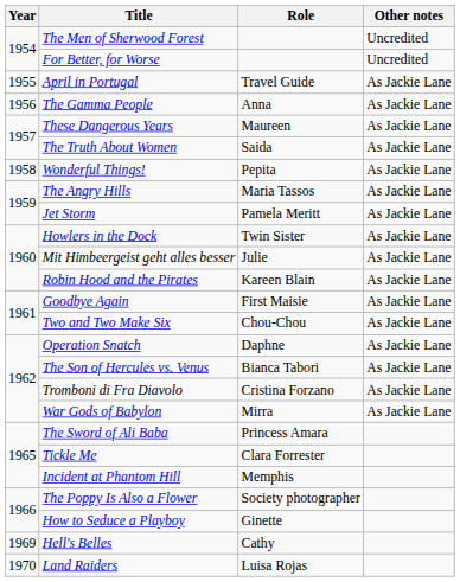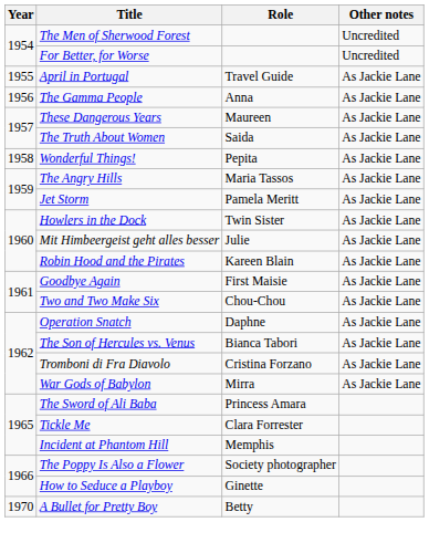 <table class="wikitable">
 <tr>
 <th>Year</th>
 <th>Title</th>
 <th>Role</th>
 <th>Other notes</th>
 </tr>
 <tr>
 <td rowspan=2>1954</td>
 <td><em><a href='#'>The Men of Sherwood Forest</a></em></td>
 <td></td>
 <td>Uncredited</td>
 </tr>
 <tr>
 <td><em><a href='#'>For Better, for Worse</a></em></td>
 <td></td>
 <td>Uncredited</td>
 </tr>
 <tr>
 <td>1955</td>
 <td><em><a href='#'>April in Portugal</a></em></td>
 <td>Travel Guide</td>
 <td>As Jackie Lane</td>
 </tr>
 <tr>
 <td>1956</td>
 <td><em><a href='#'>The Gamma People</a></em></td>
 <td>Anna</td>
 <td>As Jackie Lane</td>
 </tr>
 <tr>
 <td rowspan=2>1957</td>
 <td><em><a href='#'>These Dangerous Years</a></em></td>
 <td>Maureen</td>
 <td>As Jackie Lane</td>
 </tr>
 <tr>
 <td><em><a href='#'>The Truth About Women</a></em></td>
 <td>Saida</td>
 <td>As Jackie Lane</td>
 </tr>
 <tr>
 <td>1958</td>
 <td><em><a href='#'>Wonderful Things!</a></em></td>
 <td>Pepita</td>
 <td>As Jackie Lane</td>
 </tr>
 <tr>
 <td rowspan=2>1959</td>
 <td><em><a href='#'>The Angry Hills</a></em></td>
 <td>Maria Tassos</td>
 <td>As Jackie Lane</td>
 </tr>
 <tr>
 <td><em><a href='#'>Jet Storm</a></em></td>
 <td>Pamela Meritt</td>
 <td>As Jackie Lane</td>
 </tr>
 <tr>
 <td rowspan=3>1960</td>
 <td><em><a href='#'>Howlers in the Dock</a></em></td>
 <td>Twin Sister</td>
 <td>As Jackie Lane</td>
 </tr>
 <tr>
 <td><em>Mit Himbeergeist geht alles besser</em></td>
 <td>Julie</td>
 <td>As Jackie Lane</td>
 </tr>
 <tr>
 <td><em><a href='#'>Robin Hood and the Pirates</a></em></td>
 <td>Kareen Blain</td>
 <td>As Jackie Lane</td>
 </tr>
 <tr>
 <td rowspan=2>1961</td>
 <td><em><a href='#'>Goodbye Again</a></em></td>
 <td>First Maisie</td>
 <td>As Jackie Lane</td>
 </tr>
 <tr>
 <td><em><a href='#'>Two and Two Make Six</a></em></td>
 <td>Chou-Chou</td>
 <td>As Jackie Lane</td>
 </tr>
 <tr>
 <td rowspan=4>1962</td>
 <td><em><a href='#'>Operation Snatch</a></em></td>
 <td>Daphne</td>
 <td>As Jackie Lane</td>
 </tr>
 <tr>
 <td><em><a href='#'>The Son of Hercules vs. Venus</a></em></td>
 <td>Bianca Tabori</td>
 <td>As Jackie Lane</td>
 </tr>
 <tr>
 <td><em>Tromboni di Fra Diavolo</em></td>
 <td>Cristina Forzano</td>
 <td>As Jackie Lane</td>
 </tr>
 <tr>
 <td><em><a href='#'>War Gods of Babylon</a></em></td>
 <td>Mirra</td>
 <td>As Jackie Lane</td>
 </tr>
 <tr>
 <td rowspan=3>1965</td>
 <td><em><a href='#'>The Sword of Ali Baba</a></em></td>
 <td>Princess Amara</td>
 <td></td>
 </tr>
 <tr>
 <td><em><a href='#'>Tickle Me</a></em></td>
 <td>Clara Forrester</td>
 <td></td>
 </tr>
 <tr>
 <td><em><a href='#'>Incident at Phantom Hill</a></em></td>
 <td>Memphis</td>
 <td></td>
 </tr>
 <tr>
 <td rowspan=2>1966</td>
 <td><em><a href='#'>The Poppy Is Also a Flower</a></em></td>
 <td>Society photographer</td>
 <td></td>
 </tr>
 <tr>
 <td><em><a href='#'>How to Seduce a Playboy</a></em></td>
 <td>Ginette</td>
 <td></td>
 </tr>
 <tr>
-<td>1969</td>
-<td><em><a href='#'>Hell's Belles</a></em></td>
-<td>Cathy</td>
-<td></td>
-</tr>
-<tr>
 <td>1970</td>
-<td><em><a href='#'>Land Raiders</a></em></td>
-<td>Luisa Rojas</td>
+<td><em><a href='#'>A Bullet for Pretty Boy</a></em></td>
+<td>Betty</td>
 <td></td>
 </tr>
 </table>
